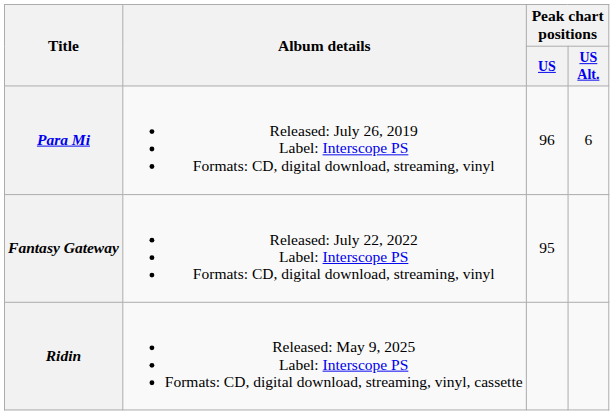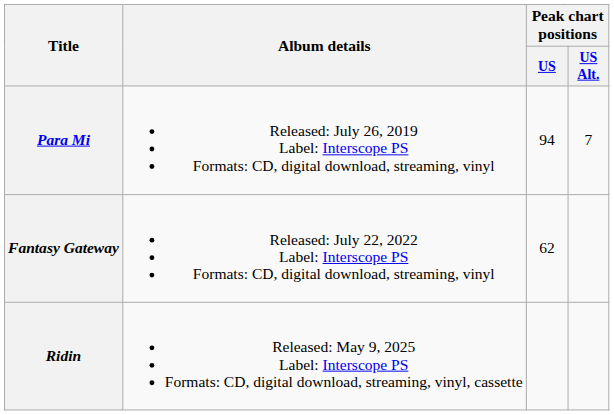 <table class="wikitable plainrowheaders" style="text-align:center;">
 <tr>
 <th rowspan="2" scope="col">Title</th>
 <th rowspan="2" scope="col">Album details</th>
 <th colspan="2" scope="col">Peak chart positions</th>
 </tr>
 <tr>
 <th scope="col" style="width:2.5em;font-size:90%;"><a href='#'>US</a><br></th>
 <th scope="col" style="width:2.5em;font-size:90%;"><a href='#'>US<br>Alt.</a><br></th>
 </tr>
 <tr>
 <th scope="row"><em><a href='#'>Para Mi</a></em></th>
 <td><br><ul><li>Released: July 26, 2019</li><li>Label: <a href='#'>Interscope PS</a></li><li>Formats: CD, digital download, streaming, vinyl</li></ul></td>
-<td>96</td>
-<td>6</td>
+<td>94</td>
+<td>7</td>
 </tr>
 <tr>
 <th scope="row"><em>Fantasy Gateway</em></th>
 <td><br><ul><li>Released: July 22, 2022</li><li>Label: <a href='#'>Interscope PS</a></li><li>Formats: CD, digital download, streaming, vinyl</li></ul></td>
-<td>95</td>
+<td>62</td>
 <td></td>
 </tr>
 <tr>
 <th scope="row"><em>Ridin<strong></th>
 <td><br><ul><li>Released: May 9, 2025</li><li>Label: <a href='#'>Interscope PS</a></li><li>Formats: CD, digital download, streaming, vinyl, cassette</li></ul></td>
 <td></td>
 <td></td>
 </tr>
 </table>
